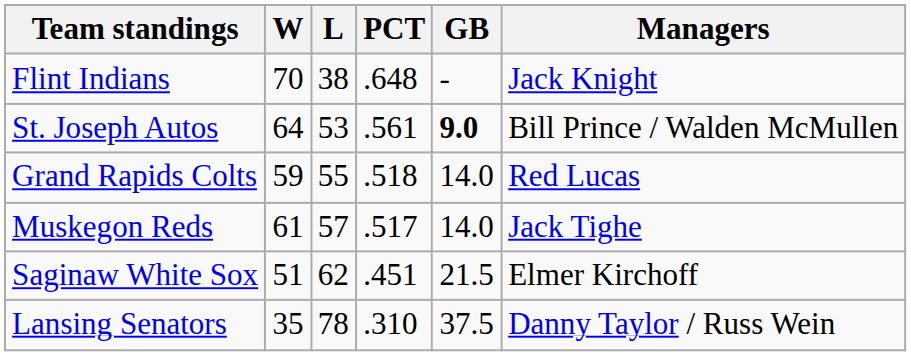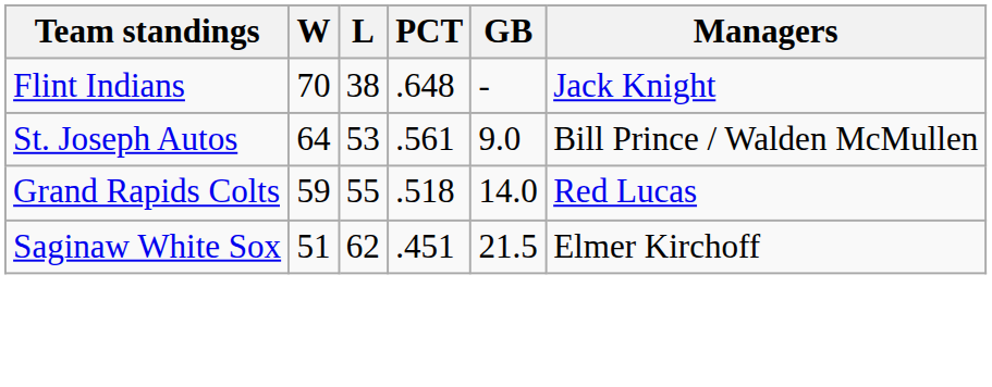 <table class="wikitable">
 <tr>
 <th>Team standings</th>
 <th>W</th>
 <th>L</th>
 <th>PCT</th>
 <th>GB</th>
 <th>Managers</th>
 </tr>
 <tr>
 <td><a href='#'>Flint Indians</a></td>
 <td>70</td>
 <td>38</td>
 <td>.648</td>
 <td>-</td>
 <td><a href='#'>Jack Knight</a></td>
 </tr>
 <tr>
 <td><a href='#'>St. Joseph Autos</a></td>
 <td>64</td>
 <td>53</td>
 <td>.561</td>
-<td><strong>9.0</strong></td>
+<td>9.0</td>
 <td>Bill Prince  / Walden McMullen</td>
 </tr>
 <tr>
 <td><a href='#'>Grand Rapids Colts</a></td>
 <td>59</td>
 <td>55</td>
 <td>.518</td>
 <td>14.0</td>
 <td><a href='#'>Red Lucas</a></td>
 </tr>
 <tr>
-<td><a href='#'>Muskegon Reds</a></td>
-<td>61</td>
-<td>57</td>
-<td>.517</td>
-<td>14.0</td>
-<td><a href='#'>Jack Tighe</a></td>
-</tr>
-<tr>
 <td><a href='#'>Saginaw White Sox</a></td>
 <td>51</td>
 <td>62</td>
 <td>.451</td>
 <td>21.5</td>
 <td>Elmer Kirchoff</td>
 </tr>
-<tr>
-<td><a href='#'>Lansing Senators</a></td>
-<td>35</td>
-<td>78</td>
-<td>.310</td>
-<td>37.5</td>
-<td><a href='#'>Danny Taylor</a> / Russ Wein</td>
-</tr>
 </table>
